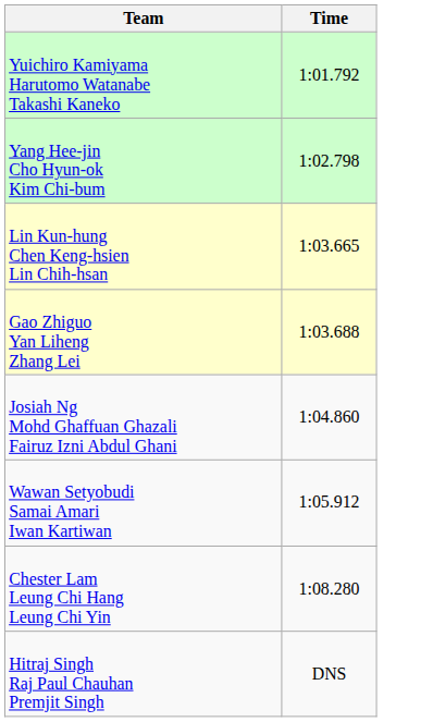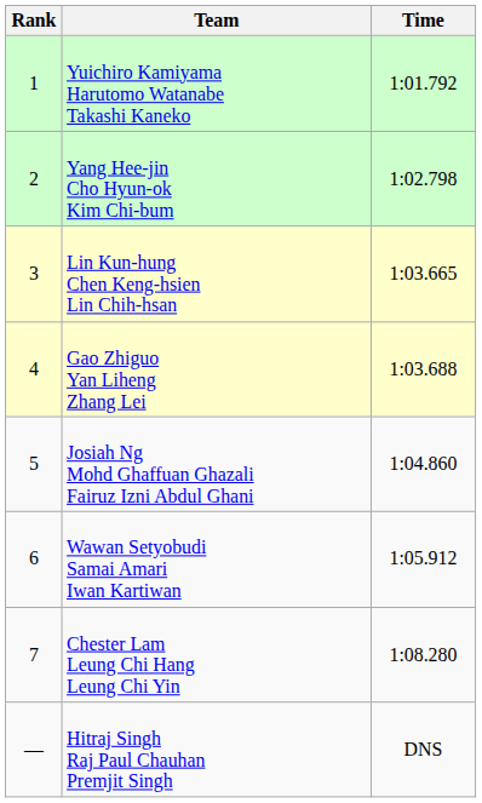 <table class=wikitable style="text-align:center">
 <tr>
+<th width=40>Rank</th>
 <th width=250>Team</th>
 <th width=80>Time</th>
 </tr>
 <tr bgcolor="ccffcc">
+<td>1</td>
 <td align=left><br><a href='#'>Yuichiro Kamiyama</a><br><a href='#'>Harutomo Watanabe</a><br><a href='#'>Takashi Kaneko</a></td>
 <td>1:01.792</td>
 </tr>
 <tr bgcolor="ccffcc">
+<td>2</td>
 <td align=left><br><a href='#'>Yang Hee-jin</a><br><a href='#'>Cho Hyun-ok</a><br><a href='#'>Kim Chi-bum</a></td>
 <td>1:02.798</td>
 </tr>
 <tr bgcolor="#ffffcc">
+<td>3</td>
 <td align=left><br><a href='#'>Lin Kun-hung</a><br><a href='#'>Chen Keng-hsien</a><br><a href='#'>Lin Chih-hsan</a></td>
 <td>1:03.665</td>
 </tr>
 <tr bgcolor="#ffffcc">
+<td>4</td>
 <td align=left><br><a href='#'>Gao Zhiguo</a><br><a href='#'>Yan Liheng</a><br><a href='#'>Zhang Lei</a></td>
 <td>1:03.688</td>
 </tr>
 <tr>
+<td>5</td>
 <td align=left><br><a href='#'>Josiah Ng</a><br><a href='#'>Mohd Ghaffuan Ghazali</a><br><a href='#'>Fairuz Izni Abdul Ghani</a></td>
 <td>1:04.860</td>
 </tr>
 <tr>
+<td>6</td>
 <td align=left><br><a href='#'>Wawan Setyobudi</a><br><a href='#'>Samai Amari</a><br><a href='#'>Iwan Kartiwan</a></td>
 <td>1:05.912</td>
 </tr>
 <tr>
+<td>7</td>
 <td align=left><br><a href='#'>Chester Lam</a><br><a href='#'>Leung Chi Hang</a><br><a href='#'>Leung Chi Yin</a></td>
 <td>1:08.280</td>
 </tr>
 <tr>
+<td>—</td>
 <td align=left><br><a href='#'>Hitraj Singh</a><br><a href='#'>Raj Paul Chauhan</a><br><a href='#'>Premjit Singh</a></td>
 <td>DNS</td>
 </tr>
 </table>
